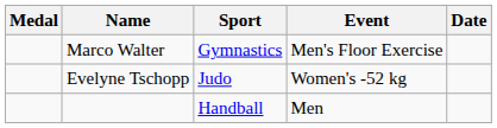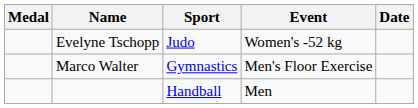 <table class="wikitable sortable" style="font-size: 95%;">
 <tr>
 <th>Medal</th>
 <th>Name</th>
 <th>Sport</th>
 <th>Event</th>
 <th>Date</th>
 </tr>
 <tr>
 <td></td>
-<td>Marco Walter</td>
-<td><a href='#'>Gymnastics</a></td>
-<td>Men's Floor Exercise</td>
+<td>Evelyne Tschopp</td>
+<td><a href='#'>Judo</a></td>
+<td>Women's -52 kg</td>
 <td></td>
 </tr>
 <tr>
 <td></td>
-<td>Evelyne Tschopp</td>
-<td><a href='#'>Judo</a></td>
-<td>Women's -52 kg</td>
+<td>Marco Walter</td>
+<td><a href='#'>Gymnastics</a></td>
+<td>Men's Floor Exercise</td>
 <td></td>
 </tr>
 <tr>
 <td></td>
 <td></td>
 <td><a href='#'>Handball</a></td>
 <td>Men</td>
 <td></td>
 </tr>
 </table>
